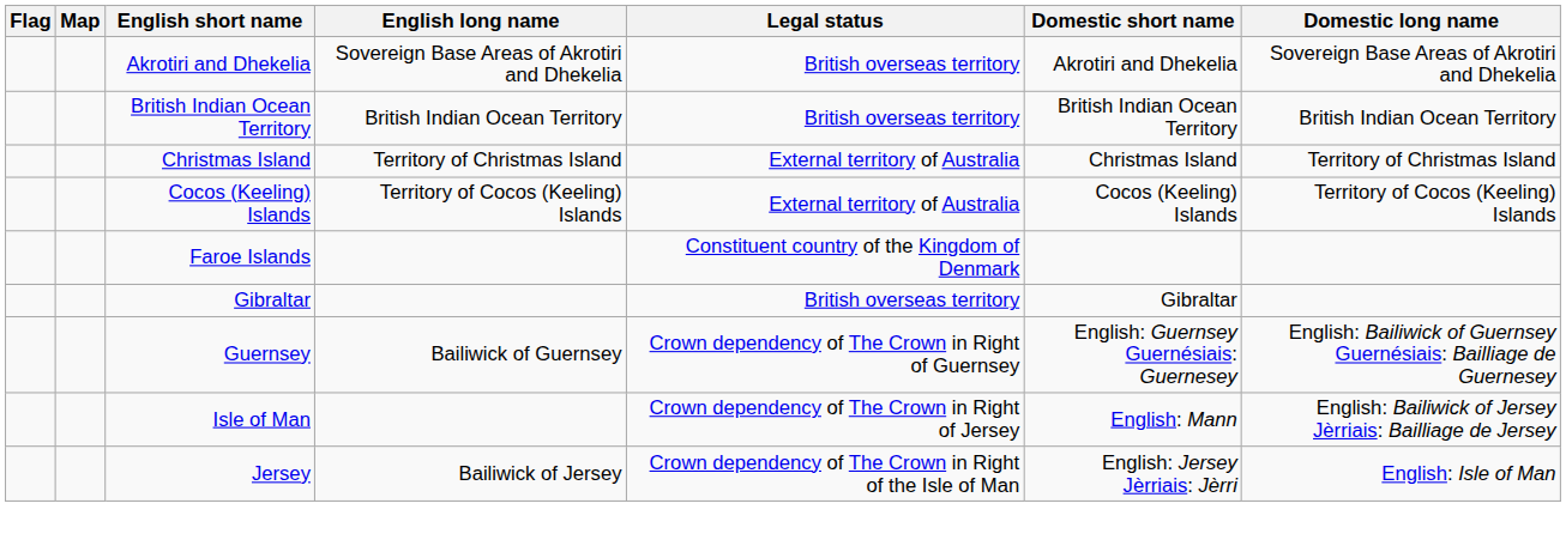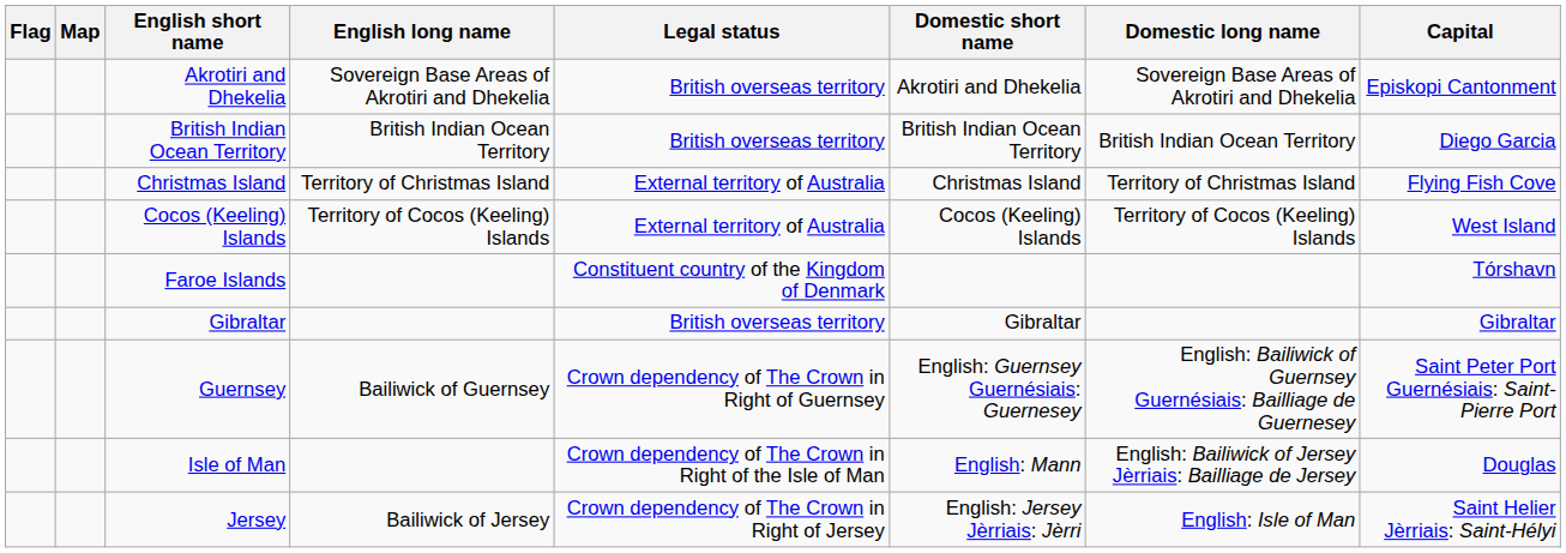 <table class="wikitable sortable" style="text-align:right" style="font-size:95%">
 <tr>
 <th>Flag</th>
 <th>Map</th>
 <th>English short name</th>
 <th>English long name</th>
 <th>Legal status</th>
 <th>Domestic short name</th>
 <th>Domestic long name</th>
+<th>Capital</th>
 </tr>
 <tr>
 <td></td>
 <td></td>
 <td><a href='#'>Akrotiri and Dhekelia</a></td>
 <td>Sovereign Base Areas of Akrotiri and Dhekelia</td>
 <td><a href='#'>British overseas territory</a></td>
 <td>Akrotiri and Dhekelia</td>
 <td>Sovereign Base Areas of Akrotiri and Dhekelia</td>
+<td><a href='#'>Episkopi Cantonment</a></td>
 </tr>
 <tr>
 <td></td>
 <td></td>
 <td><a href='#'>British Indian Ocean Territory</a></td>
 <td>British Indian Ocean Territory</td>
 <td><a href='#'>British overseas territory</a></td>
 <td>British Indian Ocean Territory</td>
 <td>British Indian Ocean Territory</td>
+<td><a href='#'>Diego Garcia</a></td>
 </tr>
 <tr>
 <td></td>
 <td></td>
 <td><a href='#'>Christmas Island</a></td>
 <td>Territory of Christmas Island</td>
 <td><a href='#'>External territory</a> of <a href='#'>Australia</a></td>
 <td>Christmas Island</td>
 <td>Territory of Christmas Island</td>
+<td><a href='#'>Flying Fish Cove</a></td>
 </tr>
 <tr>
 <td></td>
 <td></td>
 <td><a href='#'>Cocos (Keeling) Islands</a></td>
 <td>Territory of Cocos (Keeling) Islands</td>
 <td><a href='#'>External territory</a> of <a href='#'>Australia</a></td>
 <td>Cocos (Keeling) Islands</td>
 <td>Territory of Cocos (Keeling) Islands</td>
+<td><a href='#'>West Island</a></td>
 </tr>
 <tr>
 <td></td>
 <td></td>
 <td><a href='#'>Faroe Islands</a></td>
 <td></td>
 <td><a href='#'>Constituent country</a> of the <a href='#'>Kingdom of Denmark</a></td>
 <td><br></td>
 <td></td>
+<td><a href='#'>Tórshavn</a><br><br></td>
 </tr>
 <tr>
 <td></td>
 <td></td>
 <td><a href='#'>Gibraltar</a></td>
 <td></td>
 <td><a href='#'>British overseas territory</a></td>
 <td>Gibraltar</td>
 <td></td>
+<td><a href='#'>Gibraltar</a></td>
 </tr>
 <tr>
 <td></td>
 <td></td>
 <td><a href='#'>Guernsey</a></td>
 <td>Bailiwick of Guernsey</td>
 <td><a href='#'>Crown dependency</a> of <a href='#'>The Crown</a> in Right of Guernsey</td>
 <td>English: <em>Guernsey</em><br><a href='#'>Guernésiais</a>: <em>Guernesey</em></td>
 <td>English: <em>Bailiwick of Guernsey</em><br><a href='#'>Guernésiais</a>: <em>Bailliage de Guernesey</em></td>
+<td><a href='#'>Saint Peter Port</a><br><a href='#'>Guernésiais</a>: <em>Saint-Pierre Port</em></td>
 </tr>
 <tr>
 <td></td>
 <td></td>
 <td><a href='#'>Isle of Man</a></td>
 <td></td>
-<td><a href='#'>Crown dependency</a> of <a href='#'>The Crown</a> in Right of Jersey</td>
+<td><a href='#'>Crown dependency</a> of <a href='#'>The Crown</a> in Right of the Isle of Man</td>
 <td><a href='#'>English</a>: <em>Mann</em><br></td>
 <td>English: <em>Bailiwick of Jersey</em><br><a href='#'>Jèrriais</a>: <em>Bailliage de Jersey</em></td>
+<td><a href='#'>Douglas</a><br></td>
 </tr>
 <tr>
 <td></td>
 <td></td>
 <td><a href='#'>Jersey</a></td>
 <td>Bailiwick of Jersey</td>
-<td><a href='#'>Crown dependency</a> of <a href='#'>The Crown</a> in Right of the Isle of Man</td>
+<td><a href='#'>Crown dependency</a> of <a href='#'>The Crown</a> in Right of Jersey</td>
 <td>English: <em>Jersey</em><br><a href='#'>Jèrriais</a>: <em>Jèrri</em></td>
 <td><a href='#'>English</a>: <em>Isle of Man</em><br></td>
+<td><a href='#'>Saint Helier</a><br><a href='#'>Jèrriais</a>: <em>Saint-Hélyi</em></td>
 </tr>
 </table>
